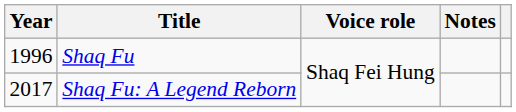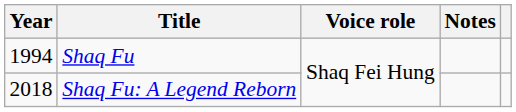 <table class="wikitable plainrowheaders sortable">
 <tr>
 <th scope="col">Year</th>
 <th scope="col">Title</th>
 <th scope="col">Voice role</th>
 <th scope="col" class="unsortable">Notes</th>
 <th scope="col" class="unsortable"></th>
 </tr>
 <tr>
-<td>1996</td>
+<td>1994</td>
 <td scope=row><em><a href='#'>Shaq Fu</a></em></td>
 <td rowspan="2">Shaq Fei Hung</td>
 <td></td>
 <td></td>
 </tr>
 <tr>
-<td>2017</td>
+<td>2018</td>
 <td scope=row><em><a href='#'>Shaq Fu: A Legend Reborn</a></em></td>
 <td></td>
 <td></td>
 </tr>
 </table>
